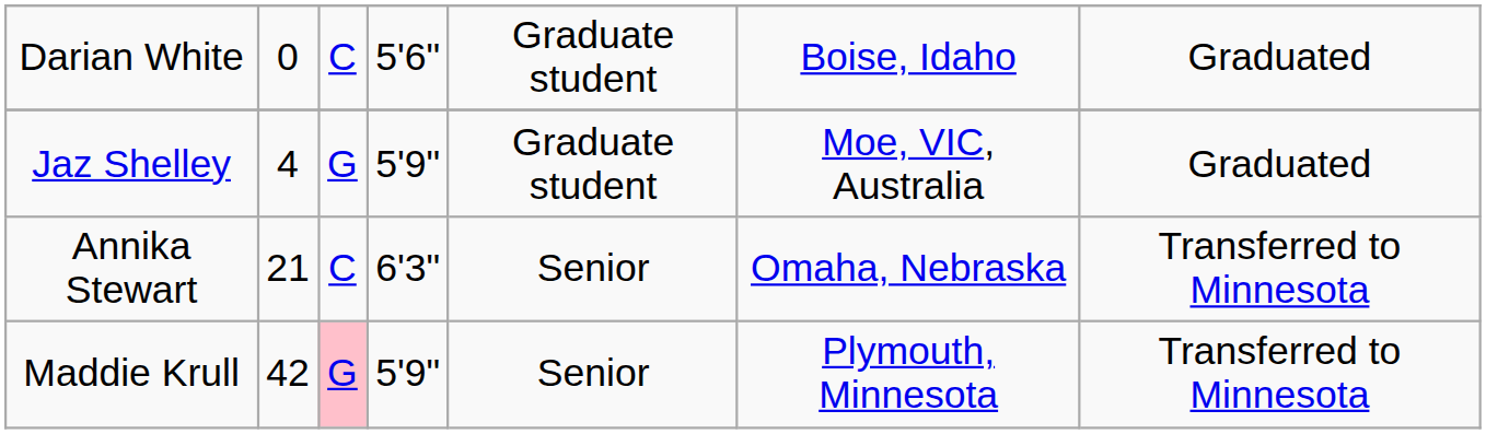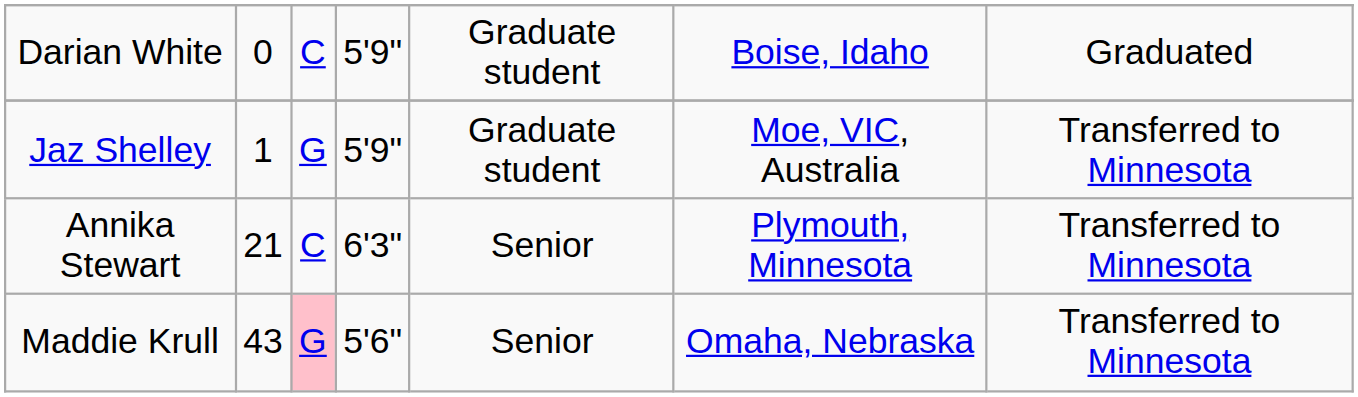 <table class="wikitable sortable" style="text-align: center">
 <tr align=center>
 </tr>
 <tr>
 <td sortname>Darian White</td>
 <td>0</td>
 <td><a href='#'>C</a></td>
-<td>5'6"</td>
+<td>5'9"</td>
 <td>Graduate student</td>
 <td><a href='#'>Boise, Idaho</a></td>
 <td>Graduated</td>
 </tr>
 <tr>
 </tr>
 <tr>
 <td sortname><a href='#'>Jaz Shelley</a></td>
-<td>4</td>
+<td>1</td>
 <td><a href='#'>G</a></td>
 <td>5'9"</td>
 <td>Graduate student</td>
 <td><a href='#'>Moe, VIC</a>, Australia</td>
-<td>Graduated</td>
+<td>Transferred to <a href='#'>Minnesota</a></td>
 </tr>
 <tr>
 <td sortname>Annika Stewart</td>
 <td>21</td>
 <td><a href='#'>C</a></td>
 <td>6'3"</td>
 <td>Senior</td>
-<td><a href='#'>Omaha, Nebraska</a></td>
+<td><a href='#'>Plymouth, Minnesota</a></td>
 <td>Transferred to <a href='#'>Minnesota</a></td>
 </tr>
 <tr>
 <td sortname>Maddie Krull</td>
-<td>42</td>
+<td>43</td>
 <td style="background: pink;"><a href='#'>G</a></td>
-<td>5'9"</td>
+<td>5'6"</td>
 <td>Senior</td>
-<td><a href='#'>Plymouth, Minnesota</a></td>
+<td><a href='#'>Omaha, Nebraska</a></td>
 <td>Transferred to <a href='#'>Minnesota</a></td>
 </tr>
 </table>
